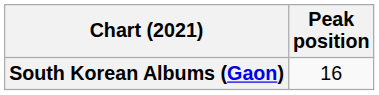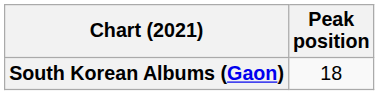 <table class="wikitable plainrowheaders" style="text-align:center">
 <tr>
 <th scope="col">Chart (2021)</th>
 <th scope="col">Peak<br>position</th>
 </tr>
 <tr>
 <th scope="row">South Korean Albums (<a href='#'>Gaon</a>)</th>
-<td>16</td>
+<td>18</td>
 </tr>
 </table>
